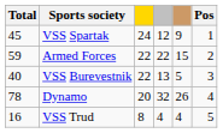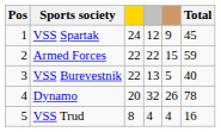 <table class="wikitable">
 <tr>
-<th>Total</th>
+<th>Pos</th>
 <th>Sports society</th>
 <th style="background-color:gold"></th>
 <th style="background-color:silver"></th>
 <th style="background-color:#CC9966"></th>
-<th>Pos</th>
+<th>Total</th>
 </tr>
 <tr>
-<td>45</td>
+<td align=right>1</td>
 <td><a href='#'>VSS</a> <a href='#'>Spartak</a></td>
 <td>24</td>
 <td>12</td>
 <td>9</td>
-<td align=right>1</td>
+<td>45</td>
 </tr>
 <tr>
-<td>59</td>
+<td align=right>2</td>
 <td><a href='#'>Armed Forces</a></td>
 <td>22</td>
 <td>22</td>
 <td>15</td>
-<td align=right>2</td>
+<td>59</td>
 </tr>
 <tr>
-<td>40</td>
+<td align=right>3</td>
 <td><a href='#'>VSS</a> <a href='#'>Burevestnik</a></td>
 <td>22</td>
 <td>13</td>
 <td>5</td>
-<td align=right>3</td>
+<td>40</td>
 </tr>
 <tr>
-<td>78</td>
+<td align=right>4</td>
 <td><a href='#'>Dynamo</a></td>
 <td>20</td>
 <td>32</td>
 <td>26</td>
-<td align=right>4</td>
+<td>78</td>
 </tr>
 <tr>
-<td>16</td>
+<td align=right>5</td>
 <td><a href='#'>VSS</a> Trud</td>
 <td>8</td>
 <td>4</td>
 <td>4</td>
-<td align=right>5</td>
+<td>16</td>
 </tr>
 </table>
